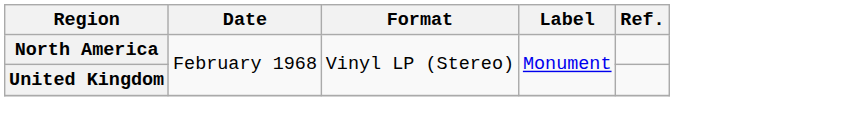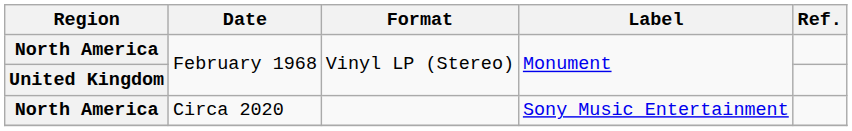 <table class="wikitable plainrowheaders">
 <tr>
 <th scope="col">Region</th>
 <th scope="col">Date</th>
 <th scope="col">Format</th>
 <th scope="col">Label</th>
 <th scope="col">Ref.</th>
 </tr>
 <tr>
 <th scope="row">North America</th>
 <td rowspan="2">February 1968</td>
 <td rowspan="2">Vinyl LP (Stereo)</td>
 <td rowspan="2"><a href='#'>Monument</a></td>
 <td></td>
 </tr>
 <tr>
 <th scope="row">United Kingdom</th>
 <td></td>
 </tr>
 <tr>
+<th scope="row">North America</th>
+<td>Circa 2020</td>
+<td></td>
+<td><a href='#'>Sony Music Entertainment</a></td>
+<td></td>
+</tr>
+<tr>
 </tr>
 </table>
